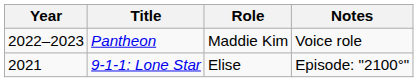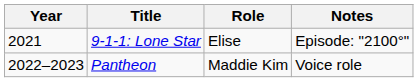 <table class="wikitable sortable">
 <tr>
 <th>Year</th>
 <th>Title</th>
 <th>Role</th>
 <th class="unsortable">Notes</th>
 </tr>
 <tr>
+<td>2021</td>
+<td><em><a href='#'>9-1-1: Lone Star</a></em></td>
+<td>Elise</td>
+<td>Episode: "2100°"</td>
+</tr>
+<tr>
 <td>2022–2023</td>
 <td><em><a href='#'>Pantheon</a></em></td>
 <td>Maddie Kim</td>
 <td>Voice role</td>
 </tr>
-<tr>
-<td>2021</td>
-<td><em><a href='#'>9-1-1: Lone Star</a></em></td>
-<td>Elise</td>
-<td>Episode: "2100°"</td>
-</tr>
 </table>
